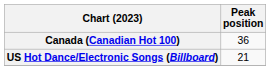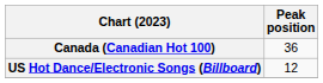 <table class="wikitable sortable plainrowheaders" style="text-align:center">
 <tr>
 <th scope="col">Chart (2023)</th>
 <th scope="col">Peak<br>position</th>
 </tr>
 <tr>
 <th scope="row">Canada (<a href='#'>Canadian Hot 100</a>)</th>
 <td>36</td>
 </tr>
 <tr>
 <th scope="row">US <a href='#'>Hot Dance/Electronic Songs</a> (<em><a href='#'>Billboard</a></em>)</th>
-<td>21</td>
+<td>12</td>
 </tr>
 <tr>
 </tr>
 </table>
